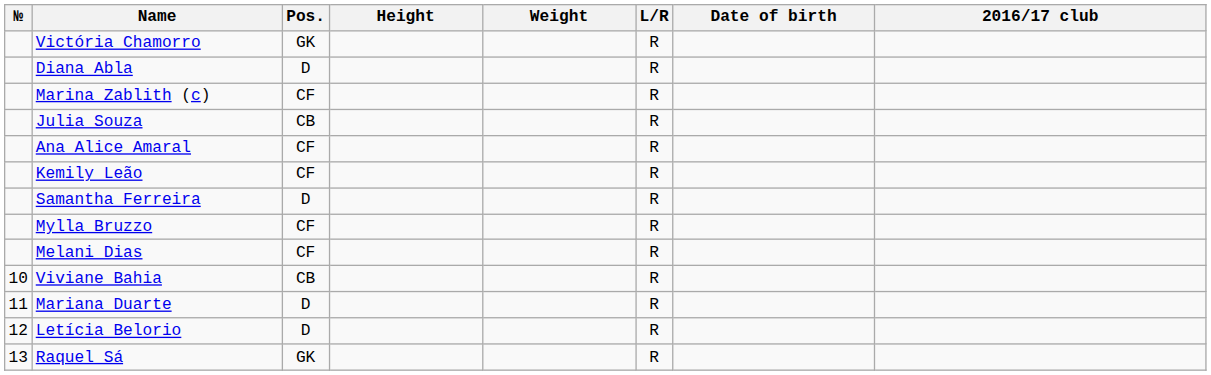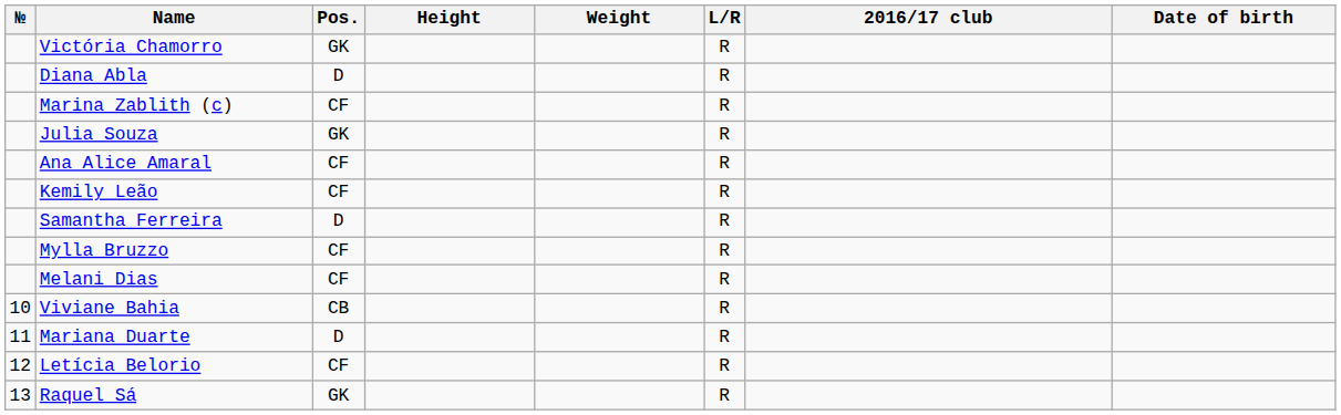 <table class="wikitable sortable" style="font-size:95%; text-align:center;">
 <tr>
 <th>№</th>
 <th style="width:15em">Name</th>
 <th>Pos.</th>
 <th style="width:9em">Height</th>
 <th style="width:9em">Weight</th>
 <th>L/R</th>
+<th style="width:20em">2016/17 club</th>
 <th style="width:12em">Date of birth</th>
-<th style="width:20em">2016/17 club</th>
 </tr>
 <tr>
 <td></td>
 <td style="text-align:left;"><a href='#'>Victória Chamorro</a></td>
 <td>GK</td>
 <td></td>
 <td></td>
 <td>R</td>
+<td></td>
 <td style="text-align:right;"></td>
-<td></td>
 </tr>
 <tr>
 <td></td>
 <td style="text-align:left;"><a href='#'>Diana Abla</a></td>
 <td>D</td>
 <td></td>
 <td></td>
 <td>R</td>
+<td></td>
 <td style="text-align:right;"></td>
-<td></td>
 </tr>
 <tr>
 <td></td>
 <td style="text-align:left;"><a href='#'>Marina Zablith</a> (<a href='#'>c</a>)</td>
 <td>CF</td>
 <td></td>
 <td></td>
 <td>R</td>
+<td></td>
 <td style="text-align:right;"></td>
-<td></td>
 </tr>
 <tr>
 <td></td>
 <td style="text-align:left;"><a href='#'>Julia Souza</a></td>
-<td>CB</td>
+<td>GK</td>
 <td></td>
 <td></td>
 <td>R</td>
+<td></td>
 <td style="text-align:right;"></td>
-<td></td>
 </tr>
 <tr>
 <td></td>
 <td style="text-align:left;"><a href='#'>Ana Alice Amaral</a></td>
 <td>CF</td>
 <td></td>
 <td></td>
 <td>R</td>
+<td></td>
 <td style="text-align:right;"></td>
-<td></td>
 </tr>
 <tr>
 <td></td>
 <td style="text-align:left;"><a href='#'>Kemily Leão</a></td>
 <td>CF</td>
 <td></td>
 <td></td>
 <td>R</td>
+<td></td>
 <td style="text-align:right;"></td>
-<td></td>
 </tr>
 <tr>
 <td></td>
 <td style="text-align:left;"><a href='#'>Samantha Ferreira</a></td>
 <td>D</td>
 <td></td>
 <td></td>
 <td>R</td>
+<td></td>
 <td style="text-align:right;"></td>
-<td></td>
 </tr>
 <tr>
 <td></td>
 <td style="text-align:left;"><a href='#'>Mylla Bruzzo</a></td>
 <td>CF</td>
 <td></td>
 <td></td>
 <td>R</td>
+<td></td>
 <td style="text-align:right;"></td>
-<td></td>
 </tr>
 <tr>
 <td></td>
 <td style="text-align:left;"><a href='#'>Melani Dias</a></td>
 <td>CF</td>
 <td></td>
 <td></td>
 <td>R</td>
+<td></td>
 <td style="text-align:right;"></td>
-<td></td>
 </tr>
 <tr>
 <td>10</td>
 <td style="text-align:left;"><a href='#'>Viviane Bahia</a></td>
 <td>CB</td>
 <td></td>
 <td></td>
 <td>R</td>
+<td></td>
 <td style="text-align:right;"></td>
-<td></td>
 </tr>
 <tr>
 <td>11</td>
 <td style="text-align:left;"><a href='#'>Mariana Duarte</a></td>
 <td>D</td>
 <td></td>
 <td></td>
 <td>R</td>
+<td></td>
 <td style="text-align:right;"></td>
-<td></td>
 </tr>
 <tr>
 <td>12</td>
 <td style="text-align:left;"><a href='#'>Letícia Belorio</a></td>
-<td>D</td>
+<td>CF</td>
 <td></td>
 <td></td>
 <td>R</td>
+<td></td>
 <td style="text-align:right;"></td>
-<td></td>
 </tr>
 <tr>
 <td>13</td>
 <td style="text-align:left;"><a href='#'>Raquel Sá</a></td>
 <td>GK</td>
 <td></td>
 <td></td>
 <td>R</td>
+<td></td>
 <td style="text-align:right;"></td>
-<td></td>
 </tr>
 </table>
